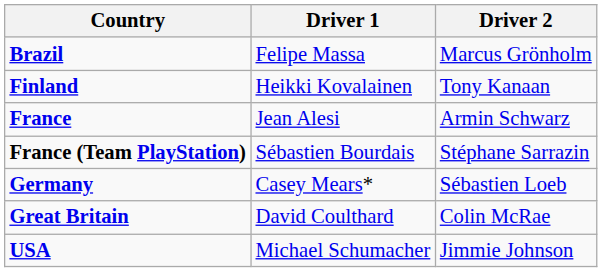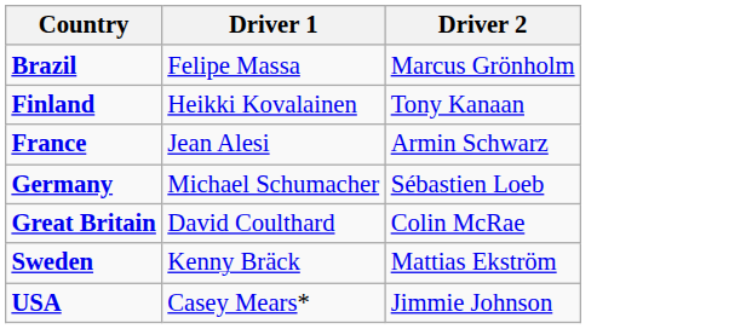 <table class="wikitable">
 <tr>
 <th>Country</th>
 <th>Driver 1</th>
 <th>Driver 2</th>
 </tr>
 <tr>
 <td><strong><a href='#'>Brazil</a></strong></td>
 <td> <a href='#'>Felipe Massa</a></td>
 <td> <a href='#'>Marcus Grönholm</a></td>
 </tr>
 <tr>
 <td><strong><a href='#'>Finland</a></strong></td>
 <td> <a href='#'>Heikki Kovalainen</a></td>
 <td> <a href='#'>Tony Kanaan</a></td>
 </tr>
 <tr>
 <td><strong><a href='#'>France</a></strong></td>
 <td> <a href='#'>Jean Alesi</a></td>
 <td> <a href='#'>Armin Schwarz</a></td>
 </tr>
 <tr>
-<td><strong>France (Team <a href='#'>PlayStation</a>)</strong></td>
-<td> <a href='#'>Sébastien Bourdais</a></td>
-<td> <a href='#'>Stéphane Sarrazin</a></td>
-</tr>
-<tr>
 <td><strong><a href='#'>Germany</a></strong></td>
-<td> <a href='#'>Casey Mears</a>*</td>
+<td> <a href='#'>Michael Schumacher</a></td>
 <td> <a href='#'>Sébastien Loeb</a></td>
 </tr>
 <tr>
 <td><strong><a href='#'>Great Britain</a></strong></td>
 <td> <a href='#'>David Coulthard</a></td>
 <td> <a href='#'>Colin McRae</a></td>
 </tr>
 <tr>
+<td><strong><a href='#'>Sweden</a></strong></td>
+<td> <a href='#'>Kenny Bräck</a></td>
+<td> <a href='#'>Mattias Ekström</a></td>
+</tr>
+<tr>
 <td><strong><a href='#'>USA</a></strong></td>
-<td> <a href='#'>Michael Schumacher</a></td>
+<td> <a href='#'>Casey Mears</a>*</td>
 <td> <a href='#'>Jimmie Johnson</a></td>
 </tr>
 </table>
